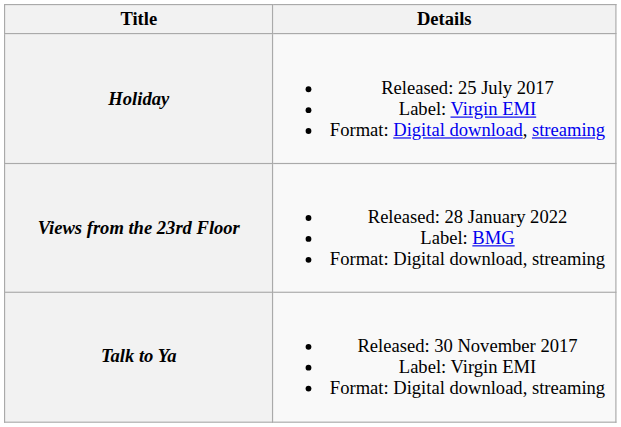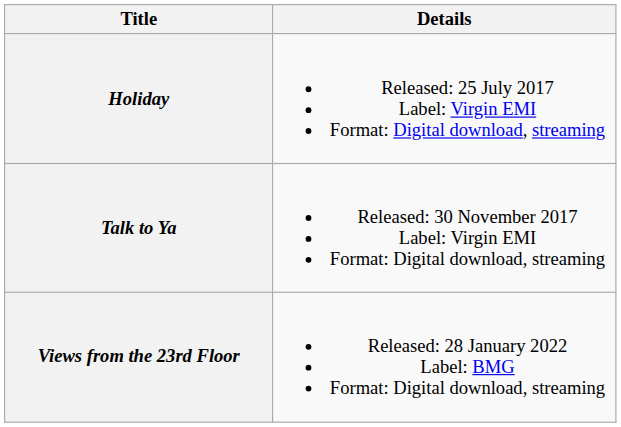 <table class="wikitable plainrowheaders" style="text-align:center;">
 <tr>
 <th scope="col" style="width:14em;">Title</th>
 <th scope="col" style="width:18em;">Details</th>
 </tr>
 <tr>
 <th scope="row"><em>Holiday</em></th>
 <td><br><ul><li>Released: 25 July 2017</li><li>Label: <a href='#'>Virgin EMI</a></li><li>Format: <a href='#'>Digital download</a>, <a href='#'>streaming</a></li></ul></td>
 </tr>
 <tr>
+<th scope="row"><em>Talk to Ya</em></th>
+<td><br><ul><li>Released: 30 November 2017</li><li>Label: Virgin EMI</li><li>Format: Digital download, streaming</li></ul></td>
+</tr>
+<tr>
 <th scope="row"><em>Views from the 23rd Floor</em></th>
 <td><br><ul><li>Released: 28 January 2022</li><li>Label: <a href='#'>BMG</a></li><li>Format: Digital download, streaming</li></ul></td>
 </tr>
-<tr>
-<th scope="row"><em>Talk to Ya</em></th>
-<td><br><ul><li>Released: 30 November 2017</li><li>Label: Virgin EMI</li><li>Format: Digital download, streaming</li></ul></td>
-</tr>
 </table>
